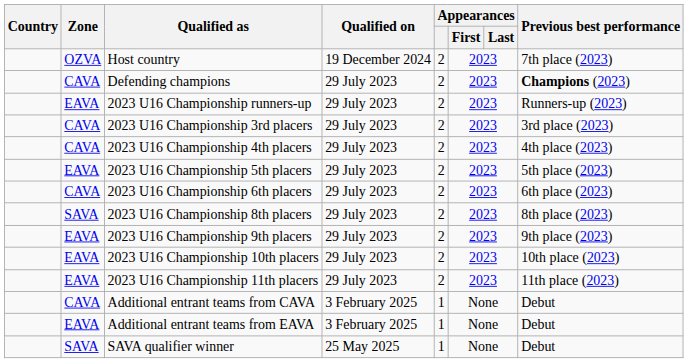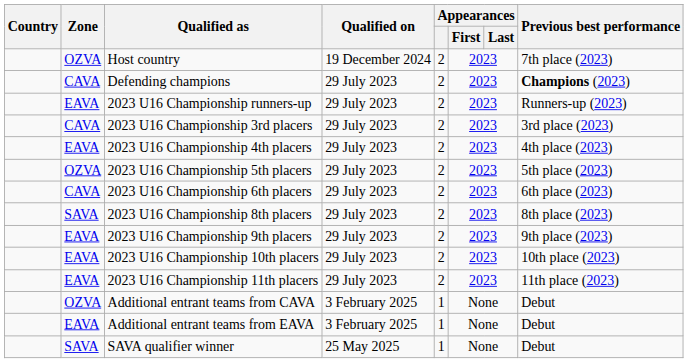 <table class="wikitable sortable">
 <tr>
 <th rowspan=2>Country</th>
 <th rowspan=2>Zone</th>
 <th rowspan=2>Qualified as</th>
 <th rowspan=2>Qualified on</th>
 <th colspan=3>Appearances</th>
 <th rowspan=2>Previous best performance</th>
 </tr>
 <tr>
 <th></th>
 <th>First</th>
 <th>Last</th>
 </tr>
 <tr>
 <td></td>
 <td><a href='#'>OZVA</a></td>
 <td>Host country</td>
 <td>19 December 2024</td>
 <td style="text-align:center">2</td>
 <td style="text-align:center" colspan="2"><a href='#'>2023</a></td>
 <td>7th place (<a href='#'>2023</a>)</td>
 </tr>
 <tr>
 <td></td>
 <td><a href='#'>CAVA</a></td>
 <td>Defending champions</td>
 <td>29 July 2023</td>
 <td style="text-align:center">2</td>
 <td style="text-align:center" colspan="2"><a href='#'>2023</a></td>
 <td><strong>Champions</strong> (<a href='#'>2023</a>)</td>
 </tr>
 <tr>
 <td></td>
 <td><a href='#'>EAVA</a></td>
 <td>2023 U16 Championship runners-up</td>
 <td>29 July 2023</td>
 <td style="text-align:center">2</td>
 <td style="text-align:center" colspan="2"><a href='#'>2023</a></td>
 <td>Runners-up (<a href='#'>2023</a>)</td>
 </tr>
 <tr>
 <td></td>
 <td><a href='#'>CAVA</a></td>
 <td>2023 U16 Championship 3rd placers</td>
 <td>29 July 2023</td>
 <td style="text-align:center">2</td>
 <td style="text-align:center" colspan="2"><a href='#'>2023</a></td>
 <td>3rd place (<a href='#'>2023</a>)</td>
 </tr>
 <tr>
 <td></td>
-<td><a href='#'>CAVA</a></td>
+<td><a href='#'>EAVA</a></td>
 <td>2023 U16 Championship 4th placers</td>
 <td>29 July 2023</td>
 <td style="text-align:center">2</td>
 <td style="text-align:center" colspan="2"><a href='#'>2023</a></td>
 <td>4th place (<a href='#'>2023</a>)</td>
 </tr>
 <tr>
 <td></td>
-<td><a href='#'>EAVA</a></td>
+<td><a href='#'>OZVA</a></td>
 <td>2023 U16 Championship 5th placers</td>
 <td>29 July 2023</td>
 <td style="text-align:center">2</td>
 <td style="text-align:center" colspan="2"><a href='#'>2023</a></td>
 <td>5th place (<a href='#'>2023</a>)</td>
 </tr>
 <tr>
 <td></td>
 <td><a href='#'>CAVA</a></td>
 <td>2023 U16 Championship 6th placers</td>
 <td>29 July 2023</td>
 <td style="text-align:center">2</td>
 <td style="text-align:center" colspan="2"><a href='#'>2023</a></td>
 <td>6th place (<a href='#'>2023</a>)</td>
 </tr>
 <tr>
 <td></td>
 <td><a href='#'>SAVA</a></td>
 <td>2023 U16 Championship 8th placers</td>
 <td>29 July 2023</td>
 <td style="text-align:center">2</td>
 <td style="text-align:center" colspan="2"><a href='#'>2023</a></td>
 <td>8th place (<a href='#'>2023</a>)</td>
 </tr>
 <tr>
 <td></td>
 <td><a href='#'>EAVA</a></td>
 <td>2023 U16 Championship 9th placers</td>
 <td>29 July 2023</td>
 <td style="text-align:center">2</td>
 <td style="text-align:center" colspan="2"><a href='#'>2023</a></td>
 <td>9th place (<a href='#'>2023</a>)</td>
 </tr>
 <tr>
 <td></td>
 <td><a href='#'>EAVA</a></td>
 <td>2023 U16 Championship 10th placers</td>
 <td>29 July 2023</td>
 <td style="text-align:center">2</td>
 <td style="text-align:center" colspan="2"><a href='#'>2023</a></td>
 <td>10th place (<a href='#'>2023</a>)</td>
 </tr>
 <tr>
 <td></td>
 <td><a href='#'>EAVA</a></td>
 <td>2023 U16 Championship 11th placers</td>
 <td>29 July 2023</td>
 <td style="text-align:center">2</td>
 <td style="text-align:center" colspan="2"><a href='#'>2023</a></td>
 <td>11th place (<a href='#'>2023</a>)</td>
 </tr>
 <tr>
 <td></td>
-<td><a href='#'>CAVA</a></td>
+<td><a href='#'>OZVA</a></td>
 <td>Additional entrant teams from CAVA</td>
 <td>3 February 2025</td>
 <td style="text-align:center">1</td>
 <td style="text-align:center" colspan="2">None</td>
 <td>Debut</td>
 </tr>
 <tr>
 <td></td>
 <td><a href='#'>EAVA</a></td>
 <td>Additional entrant teams from EAVA</td>
 <td>3 February 2025</td>
 <td style="text-align:center">1</td>
 <td style="text-align:center" colspan="2">None</td>
 <td>Debut</td>
 </tr>
 <tr>
 <td></td>
 <td><a href='#'>SAVA</a></td>
 <td>SAVA qualifier winner</td>
 <td>25 May 2025</td>
 <td style="text-align:center">1</td>
 <td style="text-align:center" colspan="2">None</td>
 <td>Debut</td>
 </tr>
 </table>
